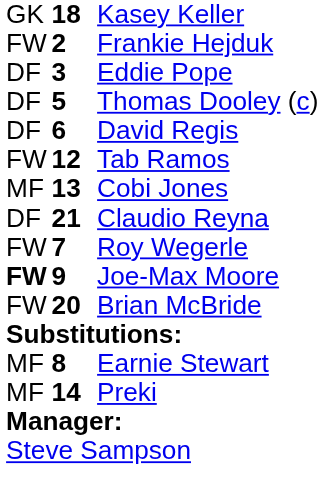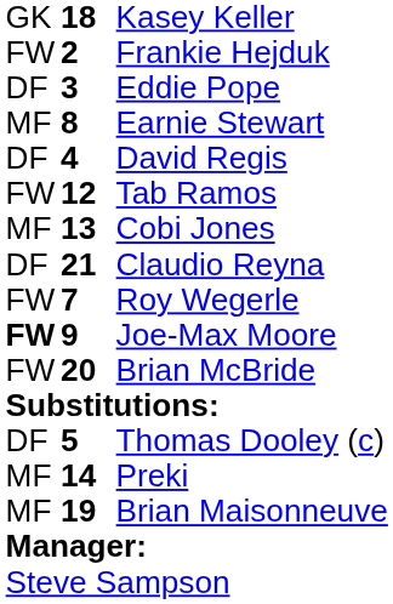 <table style="font-size:90%; margin:0.2em auto;" cellspacing="0" cellpadding="0">
 <tr>
 <th width="25"></th>
 <th width="25"></th>
 </tr>
 <tr>
 <td>GK</td>
 <td><strong>18</strong></td>
 <td><a href='#'>Kasey Keller</a></td>
 </tr>
 <tr>
 <td>FW</td>
 <td><strong>2</strong></td>
 <td><a href='#'>Frankie Hejduk</a></td>
 </tr>
 <tr>
 <td>DF</td>
 <td><strong>3</strong></td>
 <td><a href='#'>Eddie Pope</a></td>
 </tr>
 <tr>
-<td>DF</td>
-<td><strong>5</strong></td>
-<td><a href='#'>Thomas Dooley</a> (<a href='#'>c</a>)</td>
+<td>MF</td>
+<td><strong>8</strong></td>
+<td><a href='#'>Earnie Stewart</a></td>
 <td></td>
 <td></td>
 </tr>
 <tr>
 <td>DF</td>
-<td><strong>6</strong></td>
+<td><strong>4</strong></td>
 <td><a href='#'>David Regis</a></td>
 <td></td>
 </tr>
 <tr>
 <td>FW</td>
 <td><strong>12</strong></td>
 <td><a href='#'>Tab Ramos</a></td>
 <td></td>
 <td></td>
 </tr>
 <tr>
 <td>MF</td>
 <td><strong>13</strong></td>
 <td><a href='#'>Cobi Jones</a></td>
 </tr>
 <tr>
 <td>DF</td>
 <td><strong>21</strong></td>
 <td><a href='#'>Claudio Reyna</a></td>
 </tr>
 <tr>
 <td>FW</td>
 <td><strong>7</strong></td>
 <td><a href='#'>Roy Wegerle</a></td>
 <td></td>
 <td></td>
 </tr>
 <tr>
 <td><strong>FW</strong></td>
 <td><strong>9</strong></td>
 <td><a href='#'>Joe-Max Moore</a></td>
 </tr>
 <tr>
 <td>FW</td>
 <td><strong>20</strong></td>
 <td><a href='#'>Brian McBride</a></td>
 </tr>
 <tr>
 <td colspan="3"><strong>Substitutions:</strong></td>
 </tr>
 <tr>
-<td>MF</td>
-<td><strong>8</strong></td>
-<td><a href='#'>Earnie Stewart</a></td>
+<td>DF</td>
+<td><strong>5</strong></td>
+<td><a href='#'>Thomas Dooley</a> (<a href='#'>c</a>)</td>
 <td></td>
 <td></td>
 </tr>
 <tr>
 <td>MF</td>
 <td><strong>14</strong></td>
 <td><a href='#'>Preki</a></td>
 <td></td>
 <td></td>
 </tr>
 <tr>
+<td>MF</td>
+<td><strong>19</strong></td>
+<td><a href='#'>Brian Maisonneuve</a></td>
+<td></td>
+<td></td>
+</tr>
+<tr>
 <td colspan="3"><strong>Manager:</strong></td>
 </tr>
 <tr>
 <td colspan="4"><a href='#'>Steve Sampson</a></td>
 </tr>
 </table>
